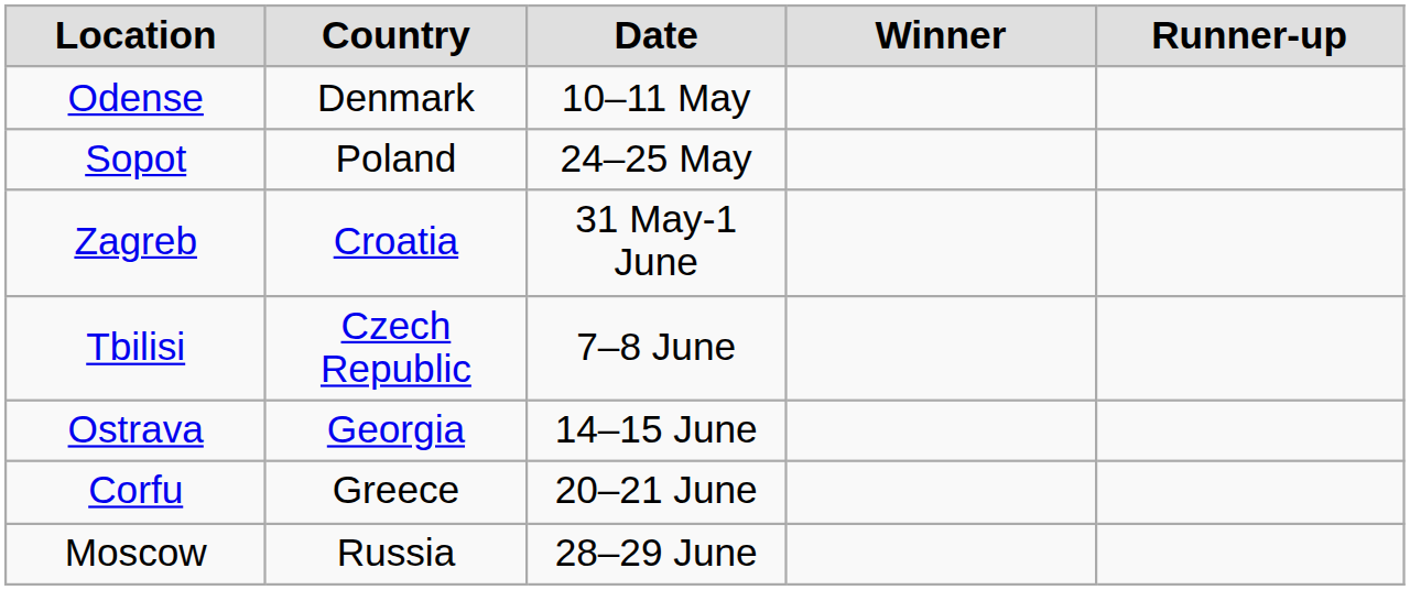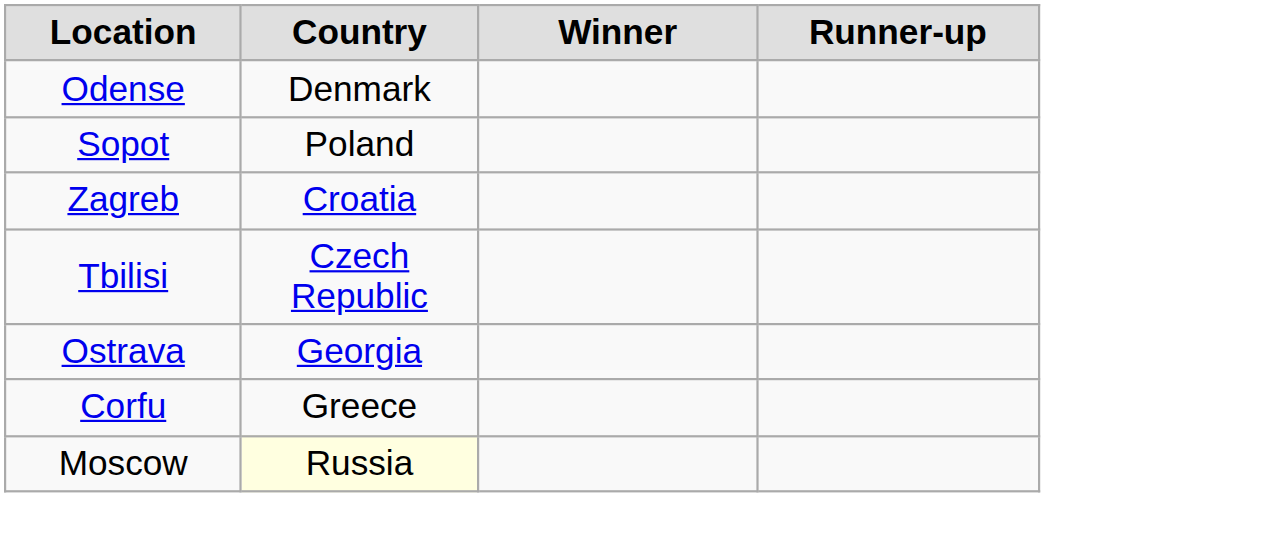 <table class="wikitable">
 <tr align="center" bgcolor="#dfdfdf">
 <td width="100"><strong>Location</strong></td>
 <td width="100"><strong>Country</strong></td>
-<td width="100"><strong>Date</strong></td>
 <td width="120"><strong>Winner</strong></td>
 <td width="120"><strong>Runner-up</strong></td>
 </tr>
 <tr align="center">
 <td><a href='#'>Odense</a></td>
 <td>Denmark</td>
-<td>10–11 May</td>
 <td></td>
 <td></td>
 </tr>
 <tr align="center">
 <td><a href='#'>Sopot</a></td>
 <td>Poland</td>
-<td>24–25 May</td>
 <td></td>
 <td></td>
 </tr>
 <tr align="center">
 <td><a href='#'>Zagreb</a></td>
 <td><a href='#'>Croatia</a></td>
-<td>31 May-1 June</td>
 <td></td>
 <td></td>
 </tr>
 <tr align="center">
 <td><a href='#'>Tbilisi</a></td>
 <td><a href='#'>Czech Republic</a></td>
-<td>7–8 June</td>
 <td></td>
 <td></td>
 </tr>
 <tr align="center">
 <td><a href='#'>Ostrava</a></td>
 <td><a href='#'>Georgia</a></td>
-<td>14–15 June</td>
 <td></td>
 <td></td>
 </tr>
 <tr align="center">
 <td><a href='#'>Corfu</a></td>
 <td>Greece</td>
-<td>20–21 June</td>
 <td></td>
 <td></td>
 </tr>
 <tr align="center">
 <td>Moscow</td>
-<td>Russia</td>
-<td>28–29 June</td>
+<td style="background: lightyellow;">Russia</td>
 <td></td>
 <td></td>
 </tr>
 </table>
